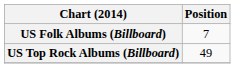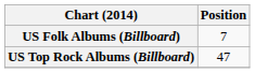 <table class="wikitable sortable plainrowheaders" style="text-align:center">
 <tr>
 <th scope="col">Chart (2014)</th>
 <th scope="col">Position</th>
 </tr>
 <tr>
 <th scope="row">US Folk Albums (<em>Billboard</em>)</th>
 <td style="text-align:center;">7</td>
 </tr>
 <tr>
 <th scope="row">US Top Rock Albums (<em>Billboard</em>)</th>
-<td style="text-align:center;">49</td>
+<td style="text-align:center;">47</td>
 </tr>
 <tr>
 </tr>
 </table>
